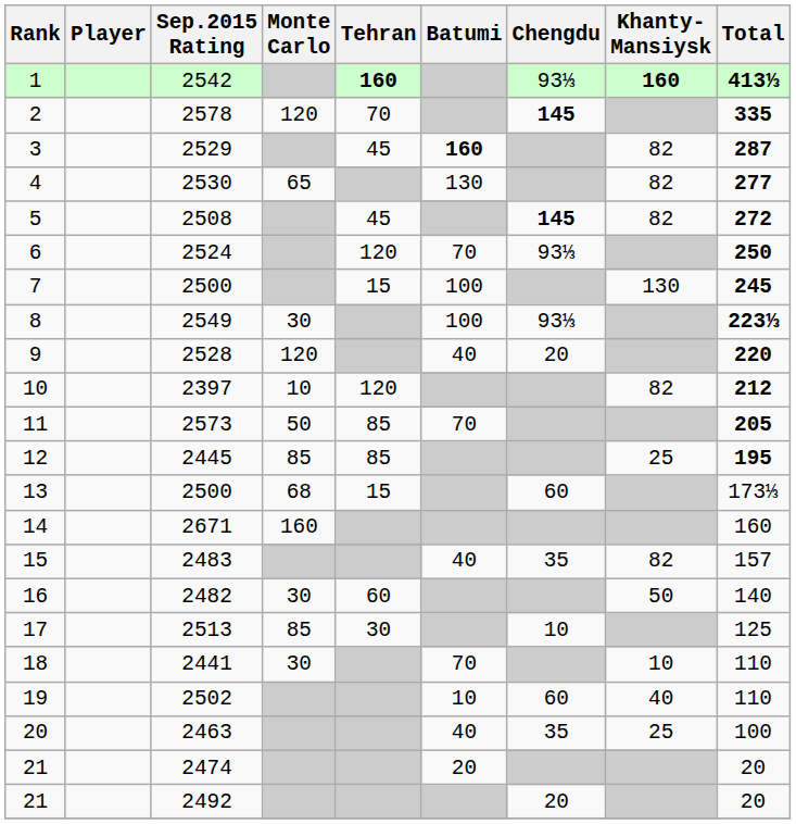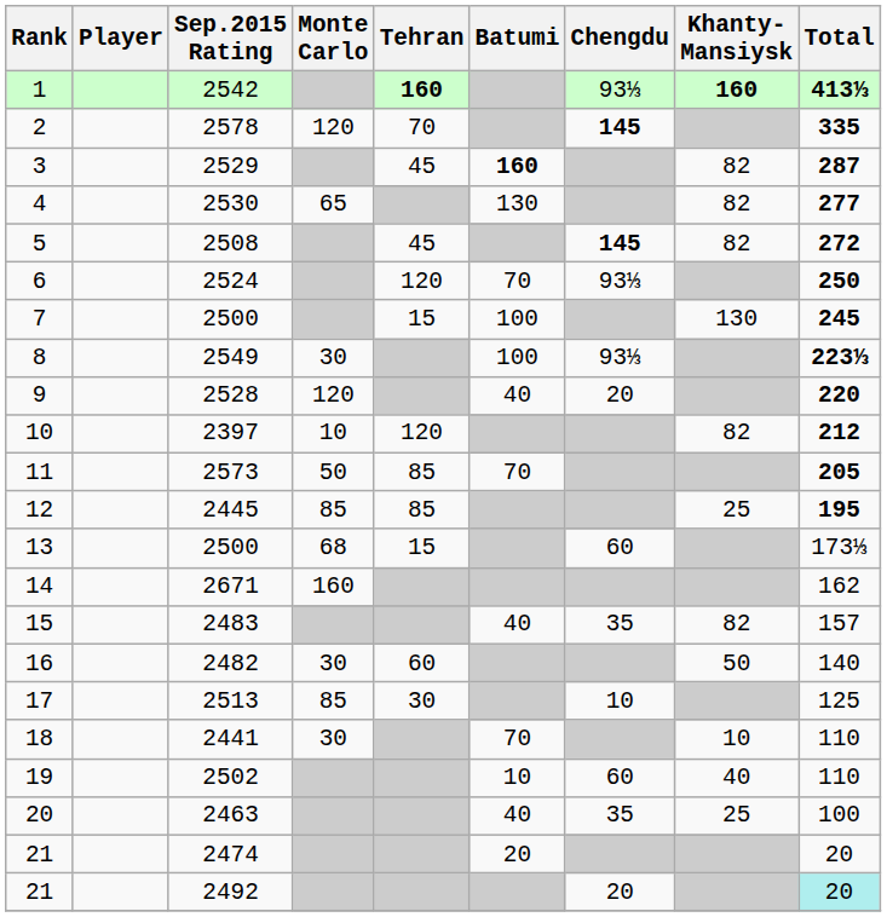 <table class="wikitable sortable" style="text-align: center;">
 <tr>
 <th>Rank</th>
 <th>Player</th>
 <th>Sep.2015<br>Rating</th>
 <th>Monte<br>Carlo</th>
 <th>Tehran</th>
 <th>Batumi</th>
 <th data-sort-type="number">Chengdu</th>
 <th data-sort-type="number">Khanty-<br>Mansiysk</th>
 <th data-sort-type="number">Total</th>
 </tr>
 <tr style="background:#ccffcc;">
 <td>1</td>
 <td align="left"></td>
 <td>2542</td>
 <td style="background:#CCCCCC;"></td>
 <td><strong>160</strong></td>
 <td style="background:#CCCCCC;"></td>
 <td>93⅓</td>
 <td><strong>160</strong></td>
 <td><strong>413⅓</strong></td>
 </tr>
 <tr>
 <td>2</td>
 <td align="left"></td>
 <td>2578</td>
 <td>120</td>
 <td>70</td>
 <td style="background:#CCCCCC;"></td>
 <td><strong>145</strong></td>
 <td style="background:#CCCCCC;"></td>
 <td><strong>335</strong></td>
 </tr>
 <tr>
 <td>3</td>
 <td align=left></td>
 <td>2529</td>
 <td style="background:#CCCCCC;"></td>
 <td>45</td>
 <td><strong>160</strong></td>
 <td style="background:#CCCCCC;"></td>
 <td>82</td>
 <td><strong>287</strong></td>
 </tr>
 <tr>
 <td>4</td>
 <td align=left></td>
 <td>2530</td>
 <td>65</td>
 <td style="background:#CCCCCC;"></td>
 <td>130</td>
 <td style="background:#CCCCCC;"></td>
 <td>82</td>
 <td><strong>277</strong></td>
 </tr>
 <tr>
 <td>5</td>
 <td align=left></td>
 <td>2508</td>
 <td style="background:#CCCCCC;"></td>
 <td>45</td>
 <td style="background:#CCCCCC;"></td>
 <td><strong>145</strong></td>
 <td>82</td>
 <td><strong>272</strong></td>
 </tr>
 <tr>
 <td>6</td>
 <td align=left></td>
 <td>2524</td>
 <td style="background:#CCCCCC;"></td>
 <td>120</td>
 <td>70</td>
 <td>93⅓</td>
 <td style="background:#CCCCCC;"></td>
 <td><strong>250</strong></td>
 </tr>
 <tr>
 <td>7</td>
 <td align=left></td>
 <td>2500</td>
 <td style="background:#CCCCCC;"></td>
 <td>15</td>
 <td>100</td>
 <td style="background:#CCCCCC;"></td>
 <td>130</td>
 <td><strong>245</strong></td>
 </tr>
 <tr>
 <td>8</td>
 <td align=left></td>
 <td>2549</td>
 <td>30</td>
 <td style="background:#CCCCCC;"></td>
 <td>100</td>
 <td>93⅓</td>
 <td style="background:#CCCCCC;"></td>
 <td><strong>223⅓</strong></td>
 </tr>
 <tr>
 <td>9</td>
 <td align=left></td>
 <td>2528</td>
 <td>120</td>
 <td style="background:#CCCCCC;"></td>
 <td>40</td>
 <td>20</td>
 <td style="background:#CCCCCC;"></td>
 <td><strong>220</strong></td>
 </tr>
 <tr>
 <td>10</td>
 <td align=left></td>
 <td>2397</td>
 <td>10</td>
 <td>120</td>
 <td style="background:#CCCCCC;"></td>
 <td style="background:#CCCCCC;"></td>
 <td>82</td>
 <td><strong>212</strong></td>
 </tr>
 <tr>
 <td>11</td>
 <td align=left></td>
 <td>2573</td>
 <td>50</td>
 <td>85</td>
 <td>70</td>
 <td style="background:#CCCCCC;"></td>
 <td style="background:#CCCCCC;"></td>
 <td><strong>205</strong></td>
 </tr>
 <tr>
 <td>12</td>
 <td align=left></td>
 <td>2445</td>
 <td>85</td>
 <td>85</td>
 <td style="background:#CCCCCC;"></td>
 <td style="background:#CCCCCC;"></td>
 <td>25</td>
 <td><strong>195<strong><em></td>
 </tr>
 <tr>
 <td>13</td>
 <td align=left></td>
 <td>2500</td>
 <td>68</td>
 <td>15</td>
 <td style="background:#CCCCCC;"></td>
 <td>60</td>
 <td style="background:#CCCCCC;"></td>
 <td></strong>173⅓<strong></td>
 </tr>
 <tr>
 <td>14</td>
 <td align=left></td>
 <td>2671</td>
 <td></strong>160<strong></td>
 <td style="background:#CCCCCC;"></td>
 <td style="background:#CCCCCC;"></td>
 <td style="background:#CCCCCC;"></td>
 <td style="background:#CCCCCC;"></td>
-<td></strong>160<strong></td>
+<td></strong>162<strong></td>
 </tr>
 <tr>
 <td>15</td>
 <td align=left></td>
 <td>2483</td>
 <td style="background:#CCCCCC;"></td>
 <td style="background:#CCCCCC;"></td>
 <td>40</td>
 <td>35</td>
 <td>82</td>
 <td></strong>157<strong></td>
 </tr>
 <tr>
 <td>16</td>
 <td align=left></td>
 <td>2482</td>
 <td>30</td>
 <td>60</td>
 <td style="background:#CCCCCC;"></td>
 <td style="background:#CCCCCC;"></td>
 <td>50</td>
 <td></strong>140<strong></td>
 </tr>
 <tr>
 <td>17</td>
 <td align=left></td>
 <td>2513</td>
 <td>85</td>
 <td>30</td>
 <td style="background:#CCCCCC;"></td>
 <td>10</td>
 <td style="background:#CCCCCC;"></td>
 <td></strong>125<strong></td>
 </tr>
 <tr>
 <td>18</td>
 <td align=left></td>
 <td>2441</td>
 <td>30</td>
 <td style="background:#CCCCCC;"></td>
 <td>70</td>
 <td style="background:#CCCCCC;"></td>
 <td>10</td>
 <td></strong>110<strong></td>
 </tr>
 <tr>
 <td>19</td>
 <td align=left></td>
 <td>2502</td>
 <td style="background:#CCCCCC;"></td>
 <td style="background:#CCCCCC;"></td>
 <td>10</td>
 <td>60</td>
 <td>40</td>
 <td></strong>110<strong></td>
 </tr>
 <tr>
 <td>20</td>
 <td align=left></td>
 <td>2463</td>
 <td style="background:#CCCCCC;"></td>
 <td style="background:#CCCCCC;"></td>
 <td>40</td>
 <td>35</td>
 <td>25</td>
 <td></strong>100<strong></td>
 </tr>
 <tr>
 <td>21</td>
 <td align=left></td>
 <td>2474</td>
 <td style="background:#CCCCCC;"></td>
 <td style="background:#CCCCCC;"></td>
 <td>20</td>
 <td style="background:#CCCCCC;"></td>
 <td style="background:#CCCCCC;"></td>
 <td></strong>20<strong></td>
 </tr>
 <tr>
 <td>21</td>
 <td align=left></td>
 <td>2492</td>
 <td style="background:#CCCCCC;"></td>
 <td style="background:#CCCCCC;"></td>
 <td style="background:#CCCCCC;"></td>
 <td>20</td>
 <td style="background:#CCCCCC;"></td>
-<td></strong>20<strong></td>
+<td style="background: paleturquoise;"></strong>20<strong></td>
 </tr>
 <tr>
 </tr>
 </table>
